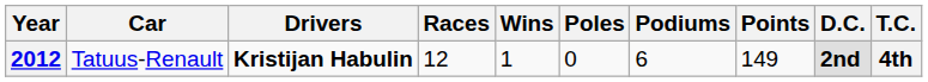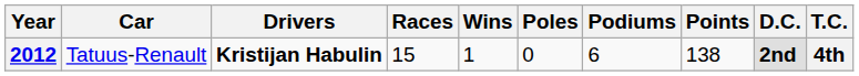 <table class="wikitable" style="font-size:95%">
 <tr>
 <th>Year</th>
 <th>Car</th>
 <th>Drivers</th>
 <th>Races</th>
 <th>Wins</th>
 <th>Poles</th>
 <th>Podiums</th>
 <th>Points</th>
 <th>D.C.</th>
 <th>T.C.</th>
 </tr>
 <tr>
 <th rowspan=4><a href='#'>2012</a></th>
 <td rowspan=4><a href='#'>Tatuus</a>-<a href='#'>Renault</a></td>
 <td><strong> Kristijan Habulin</strong></td>
-<td>12</td>
+<td>15</td>
 <td>1</td>
 <td>0</td>
 <td>6</td>
-<td>149</td>
+<td>138</td>
 <td style=background:#DFDFDF><strong>2nd</strong></td>
 <th rowspan=4>4th</th>
 </tr>
 </table>
